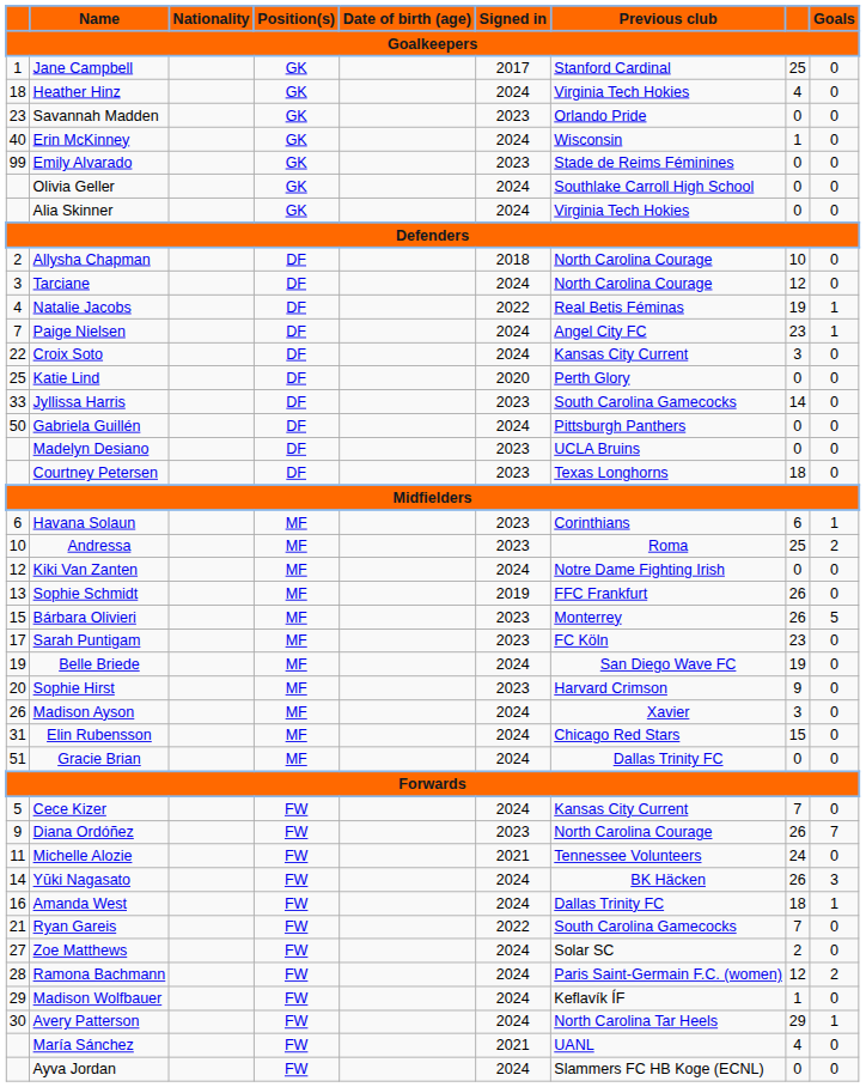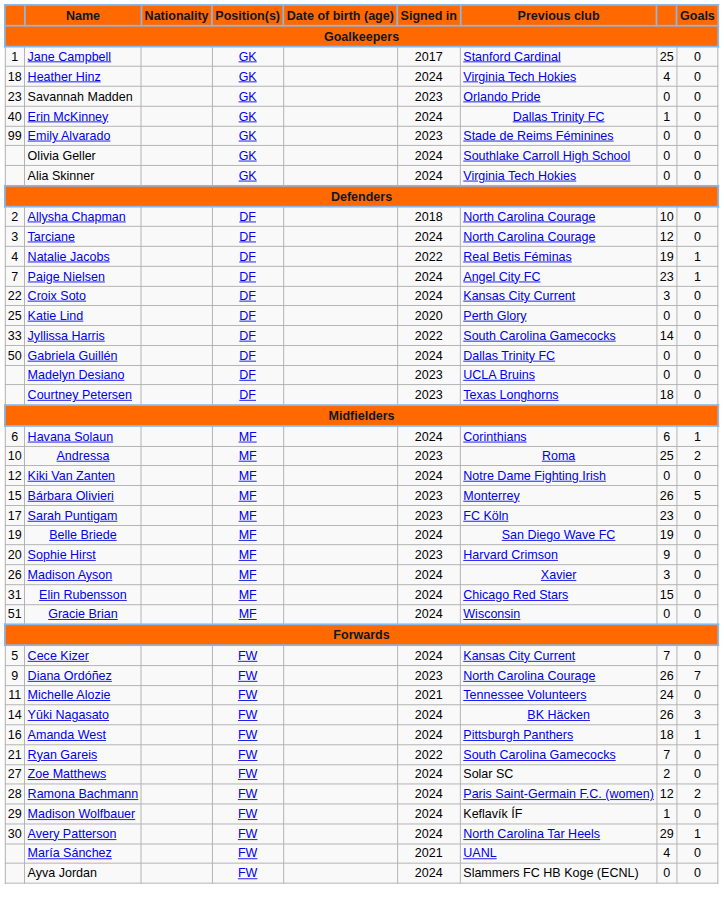 <table class="wikitable" style="text-align:center; font-size:90%;">
 <tr>
 <th style="background:#FF6900; color:#101820; border:2px solid #8AB7E9;" scope="col"></th>
 <th style="background:#FF6900; color:#101820; border:2px solid #8AB7E9;" scope="col">Name</th>
 <th style="background:#FF6900; color:#101820; border:2px solid #8AB7E9;" scope="col">Nationality</th>
 <th style="background:#FF6900; color:#101820; border:2px solid #8AB7E9;" scope="col">Position(s)</th>
 <th style="background:#FF6900; color:#101820; border:2px solid #8AB7E9;" scope="col">Date of birth (age)</th>
 <th style="background:#FF6900; color:#101820; border:2px solid #8AB7E9;" scope="col">Signed in</th>
 <th style="background:#FF6900; color:#101820; border:2px solid #8AB7E9;" scope="col">Previous club</th>
 <th style="background:#FF6900; color:#101820; border:2px solid #8AB7E9;" scope="col"></th>
 <th style="background:#FF6900; color:#101820; border:2px solid #8AB7E9;" scope="col">Goals</th>
 </tr>
 <tr>
 <th colspan=9 style="background:#FF6900; color:#101820; border:2px solid #8AB7E9;" scope="col">Goalkeepers</th>
 </tr>
 <tr>
 <td>1</td>
 <td align="left"><a href='#'>Jane Campbell</a></td>
 <td></td>
 <td><a href='#'>GK</a></td>
 <td></td>
 <td>2017</td>
 <td align="left"> <a href='#'>Stanford Cardinal</a></td>
 <td>25</td>
 <td>0</td>
 </tr>
 <tr>
 <td>18</td>
 <td align="left"><a href='#'>Heather Hinz</a></td>
 <td></td>
 <td><a href='#'>GK</a></td>
 <td></td>
 <td>2024</td>
 <td align="left"> <a href='#'>Virginia Tech Hokies</a></td>
 <td>4</td>
 <td>0</td>
 </tr>
 <tr>
 <td>23</td>
 <td align="left">Savannah Madden</td>
 <td></td>
 <td><a href='#'>GK</a></td>
 <td></td>
 <td>2023</td>
 <td align="left"> <a href='#'>Orlando Pride</a></td>
 <td>0</td>
 <td>0</td>
 </tr>
 <tr>
 <td>40</td>
 <td align="left"><a href='#'>Erin McKinney</a></td>
 <td></td>
 <td><a href='#'>GK</a></td>
 <td></td>
 <td>2024</td>
-<td align="left"> <a href='#'>Wisconsin</a></td>
+<td> <a href='#'>Dallas Trinity FC</a></td>
 <td>1</td>
 <td>0</td>
 </tr>
 <tr>
 <td>99</td>
 <td align="left"><a href='#'>Emily Alvarado</a></td>
 <td></td>
 <td><a href='#'>GK</a></td>
 <td></td>
 <td>2023</td>
 <td align="left"> <a href='#'>Stade de Reims Féminines</a></td>
 <td>0</td>
 <td>0</td>
 </tr>
 <tr>
 <td></td>
 <td align="left">Olivia Geller</td>
 <td></td>
 <td><a href='#'>GK</a></td>
 <td></td>
 <td>2024</td>
 <td align="left"> <a href='#'>Southlake Carroll High School</a></td>
 <td>0</td>
 <td>0</td>
 </tr>
 <tr>
 <td></td>
 <td align="left">Alia Skinner</td>
 <td></td>
 <td><a href='#'>GK</a></td>
 <td></td>
 <td>2024</td>
 <td align="left"> <a href='#'>Virginia Tech Hokies</a></td>
 <td>0</td>
 <td>0</td>
 </tr>
 <tr>
 <th colspan=9 style="background:#FF6900; color:#101820; border:2px solid #8AB7E9;" scope="col">Defenders</th>
 </tr>
 <tr>
 <td>2</td>
 <td align="left"><a href='#'>Allysha Chapman</a></td>
 <td></td>
 <td><a href='#'>DF</a></td>
 <td></td>
 <td>2018</td>
 <td align="left"> <a href='#'>North Carolina Courage</a></td>
 <td>10</td>
 <td>0</td>
 </tr>
 <tr>
 <td>3</td>
 <td align="left"><a href='#'>Tarciane</a></td>
 <td></td>
 <td><a href='#'>DF</a></td>
 <td></td>
 <td>2024</td>
 <td align="left"> <a href='#'>North Carolina Courage</a></td>
 <td>12</td>
 <td>0</td>
 </tr>
 <tr>
 <td>4</td>
 <td align="left"><a href='#'>Natalie Jacobs</a></td>
 <td></td>
 <td><a href='#'>DF</a></td>
 <td></td>
 <td>2022</td>
 <td align="left"> <a href='#'>Real Betis Féminas</a></td>
 <td>19</td>
 <td>1</td>
 </tr>
 <tr>
 <td>7</td>
 <td align="left"><a href='#'>Paige Nielsen</a></td>
 <td></td>
 <td><a href='#'>DF</a></td>
 <td></td>
 <td>2024</td>
 <td align="left"> <a href='#'>Angel City FC</a></td>
 <td>23</td>
 <td>1</td>
 </tr>
 <tr>
 <td>22</td>
 <td align="left"><a href='#'>Croix Soto</a></td>
 <td></td>
 <td><a href='#'>DF</a></td>
 <td></td>
 <td>2024</td>
 <td align="left"> <a href='#'>Kansas City Current</a></td>
 <td>3</td>
 <td>0</td>
 </tr>
 <tr>
 <td>25</td>
 <td align="left"><a href='#'>Katie Lind</a></td>
 <td></td>
 <td><a href='#'>DF</a></td>
 <td></td>
 <td>2020</td>
 <td align="left"> <a href='#'>Perth Glory</a></td>
 <td>0</td>
 <td>0</td>
 </tr>
 <tr>
 <td>33</td>
 <td align="left"><a href='#'>Jyllissa Harris</a></td>
 <td></td>
 <td><a href='#'>DF</a></td>
 <td></td>
-<td>2023</td>
+<td>2022</td>
 <td align="left"> <a href='#'>South Carolina Gamecocks</a></td>
 <td>14</td>
 <td>0</td>
 </tr>
 <tr>
 <td>50</td>
 <td align="left"><a href='#'>Gabriela Guillén</a></td>
 <td></td>
 <td><a href='#'>DF</a></td>
 <td></td>
 <td>2024</td>
-<td align="left"> <a href='#'>Pittsburgh Panthers</a></td>
+<td align="left"> <a href='#'>Dallas Trinity FC</a></td>
 <td>0</td>
 <td>0</td>
 </tr>
 <tr>
 <td></td>
 <td align="left"><a href='#'>Madelyn Desiano</a></td>
 <td></td>
 <td><a href='#'>DF</a></td>
 <td></td>
 <td>2023</td>
 <td align="left"> <a href='#'>UCLA Bruins</a></td>
 <td>0</td>
 <td>0</td>
 </tr>
 <tr>
 <td></td>
 <td align="left"><a href='#'>Courtney Petersen</a></td>
 <td></td>
 <td><a href='#'>DF</a></td>
 <td></td>
 <td>2023</td>
 <td align="left"> <a href='#'>Texas Longhorns</a></td>
 <td>18</td>
 <td>0</td>
 </tr>
 <tr>
 <th colspan=9 style="background:#FF6900; color:#101820; border:2px solid #8AB7E9;" scope="col">Midfielders</th>
 </tr>
 <tr>
 <td>6</td>
 <td align="left"><a href='#'>Havana Solaun</a></td>
 <td></td>
 <td><a href='#'>MF</a></td>
 <td></td>
-<td>2023</td>
+<td>2024</td>
 <td align="left"> <a href='#'>Corinthians</a></td>
 <td>6</td>
 <td>1</td>
 </tr>
 <tr>
 <td>10</td>
 <td><a href='#'>Andressa</a></td>
 <td></td>
 <td><a href='#'>MF</a></td>
 <td></td>
 <td>2023</td>
 <td> <a href='#'>Roma</a></td>
 <td>25</td>
 <td>2</td>
 </tr>
 <tr>
 <td>12</td>
 <td align="left"><a href='#'>Kiki Van Zanten</a></td>
 <td></td>
 <td><a href='#'>MF</a></td>
 <td></td>
 <td>2024</td>
 <td align="left"> <a href='#'>Notre Dame Fighting Irish</a></td>
 <td>0</td>
-<td>0</td>
-</tr>
-<tr>
-<td>13</td>
-<td align="left"><a href='#'>Sophie Schmidt</a></td>
-<td></td>
-<td><a href='#'>MF</a></td>
-<td></td>
-<td>2019</td>
-<td align="left"> <a href='#'>FFC Frankfurt</a></td>
-<td>26</td>
 <td>0</td>
 </tr>
 <tr>
 <td>15</td>
 <td align="left"><a href='#'>Bárbara Olivieri</a></td>
 <td></td>
 <td><a href='#'>MF</a></td>
 <td></td>
 <td>2023</td>
 <td align="left"> <a href='#'>Monterrey</a></td>
 <td>26</td>
 <td>5</td>
 </tr>
 <tr>
 <td>17</td>
 <td align="left"><a href='#'>Sarah Puntigam</a></td>
 <td></td>
 <td><a href='#'>MF</a></td>
 <td></td>
 <td>2023</td>
 <td align="left"> <a href='#'>FC Köln</a></td>
 <td>23</td>
 <td>0</td>
 </tr>
 <tr>
 <td>19</td>
 <td><a href='#'>Belle Briede</a></td>
 <td></td>
 <td><a href='#'>MF</a></td>
 <td></td>
 <td>2024</td>
 <td> <a href='#'>San Diego Wave FC</a></td>
 <td>19</td>
 <td>0</td>
 </tr>
 <tr>
 <td>20</td>
 <td align="left"><a href='#'>Sophie Hirst</a></td>
 <td></td>
 <td><a href='#'>MF</a></td>
 <td></td>
 <td>2023</td>
 <td align="left"> <a href='#'>Harvard Crimson</a></td>
 <td>9</td>
 <td>0</td>
 </tr>
 <tr>
 <td>26</td>
 <td align="left"><a href='#'>Madison Ayson</a></td>
 <td></td>
 <td><a href='#'>MF</a></td>
 <td></td>
 <td>2024</td>
 <td> <a href='#'>Xavier</a></td>
 <td>3</td>
 <td>0</td>
 </tr>
 <tr>
 <td>31</td>
 <td><a href='#'>Elin Rubensson</a></td>
 <td></td>
 <td><a href='#'>MF</a></td>
 <td></td>
 <td>2024</td>
 <td align="left"> <a href='#'>Chicago Red Stars</a></td>
 <td>15</td>
 <td>0</td>
 </tr>
 <tr>
 <td>51</td>
 <td><a href='#'>Gracie Brian</a></td>
 <td></td>
 <td><a href='#'>MF</a></td>
 <td></td>
 <td>2024</td>
-<td> <a href='#'>Dallas Trinity FC</a></td>
+<td align="left"> <a href='#'>Wisconsin</a></td>
 <td>0</td>
 <td>0</td>
 </tr>
 <tr>
 <th colspan=9 style="background:#FF6900; color:#101820; border:2px solid #8AB7E9;" scope="col">Forwards</th>
 </tr>
 <tr>
 <td>5</td>
 <td align="left"><a href='#'>Cece Kizer</a></td>
 <td></td>
 <td><a href='#'>FW</a></td>
 <td></td>
 <td>2024</td>
 <td align="left"> <a href='#'>Kansas City Current</a></td>
 <td>7</td>
 <td>0</td>
 </tr>
 <tr>
 <td>9</td>
 <td align="left"><a href='#'>Diana Ordóñez</a></td>
 <td></td>
 <td><a href='#'>FW</a></td>
 <td></td>
 <td>2023</td>
 <td align="left"> <a href='#'>North Carolina Courage</a></td>
 <td>26</td>
 <td>7</td>
 </tr>
 <tr>
 <td>11</td>
 <td align="left"><a href='#'>Michelle Alozie</a></td>
 <td></td>
 <td><a href='#'>FW</a></td>
 <td></td>
 <td>2021</td>
 <td align="left"> <a href='#'>Tennessee Volunteers</a></td>
 <td>24</td>
 <td>0</td>
 </tr>
 <tr>
 <td>14</td>
 <td align="left"><a href='#'>Yūki Nagasato</a></td>
 <td></td>
 <td><a href='#'>FW</a></td>
 <td></td>
 <td>2024</td>
 <td> <a href='#'>BK Häcken</a></td>
 <td>26</td>
 <td>3</td>
 </tr>
 <tr>
 <td>16</td>
 <td align="left"><a href='#'>Amanda West</a></td>
 <td></td>
 <td><a href='#'>FW</a></td>
 <td></td>
 <td>2024</td>
-<td align="left"> <a href='#'>Dallas Trinity FC</a></td>
+<td align="left"> <a href='#'>Pittsburgh Panthers</a></td>
 <td>18</td>
 <td>1</td>
 </tr>
 <tr>
 <td>21</td>
 <td align="left"><a href='#'>Ryan Gareis</a></td>
 <td></td>
 <td><a href='#'>FW</a></td>
 <td></td>
 <td>2022</td>
 <td align="left"> <a href='#'>South Carolina Gamecocks</a></td>
 <td>7</td>
 <td>0</td>
 </tr>
 <tr>
 <td>27</td>
 <td align="left"><a href='#'>Zoe Matthews</a></td>
 <td></td>
 <td><a href='#'>FW</a></td>
 <td></td>
 <td>2024</td>
 <td align="left"> Solar SC</td>
 <td>2</td>
 <td>0</td>
 </tr>
 <tr>
 <td>28</td>
 <td align="left"><a href='#'>Ramona Bachmann</a></td>
 <td></td>
 <td><a href='#'>FW</a></td>
 <td></td>
 <td>2024</td>
 <td align="left"> <a href='#'>Paris Saint-Germain F.C. (women)</a></td>
 <td>12</td>
 <td>2</td>
 </tr>
 <tr>
 <td>29</td>
 <td align="left"><a href='#'>Madison Wolfbauer</a></td>
 <td></td>
 <td><a href='#'>FW</a></td>
 <td></td>
 <td>2024</td>
 <td align="left"> Keflavík ÍF</td>
 <td>1</td>
 <td>0</td>
 </tr>
 <tr>
 <td>30</td>
 <td align="left"><a href='#'>Avery Patterson</a></td>
 <td></td>
 <td><a href='#'>FW</a></td>
 <td></td>
 <td>2024</td>
 <td align="left"> <a href='#'>North Carolina Tar Heels</a></td>
 <td>29</td>
 <td>1</td>
 </tr>
 <tr>
 <td></td>
 <td align="left"><a href='#'>María Sánchez</a></td>
 <td></td>
 <td><a href='#'>FW</a></td>
 <td></td>
 <td>2021</td>
 <td align="left"> <a href='#'>UANL</a></td>
 <td>4</td>
 <td>0</td>
 </tr>
 <tr>
 <td></td>
 <td align="left">Ayva Jordan</td>
 <td></td>
 <td><a href='#'>FW</a></td>
 <td></td>
 <td>2024</td>
 <td align="left"> Slammers FC HB Koge (ECNL)</td>
 <td>0</td>
 <td>0</td>
 </tr>
 </table>
